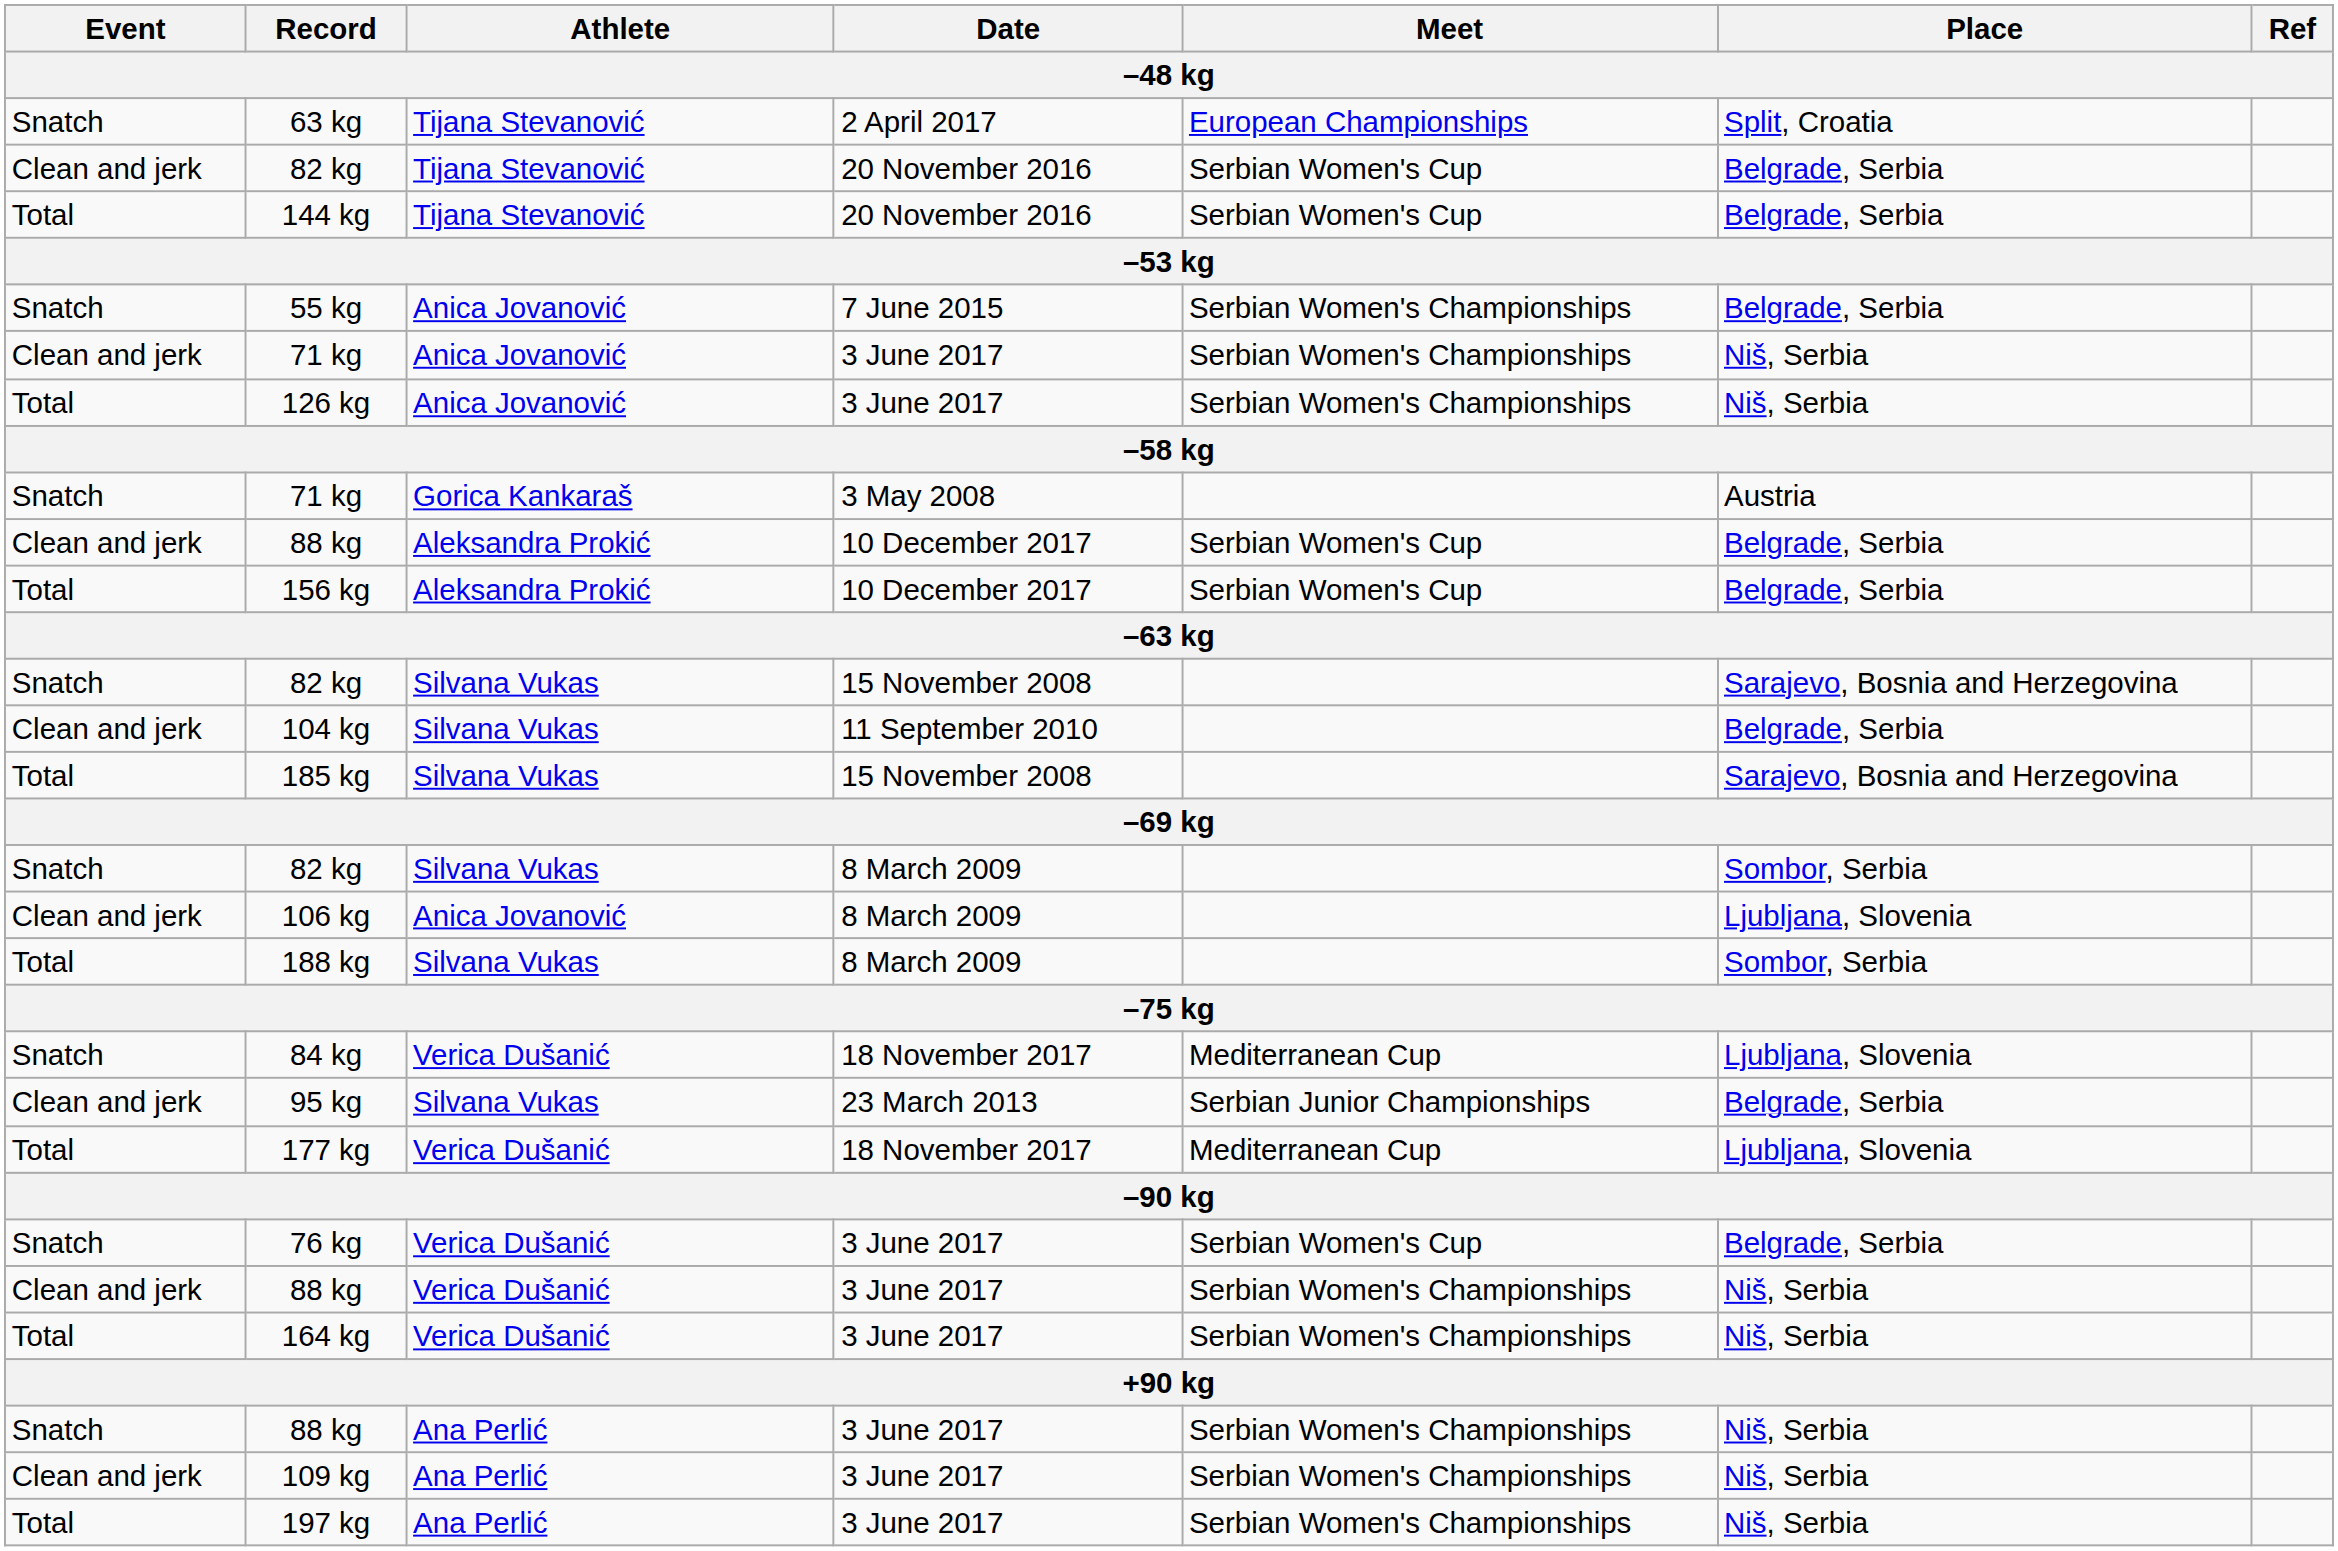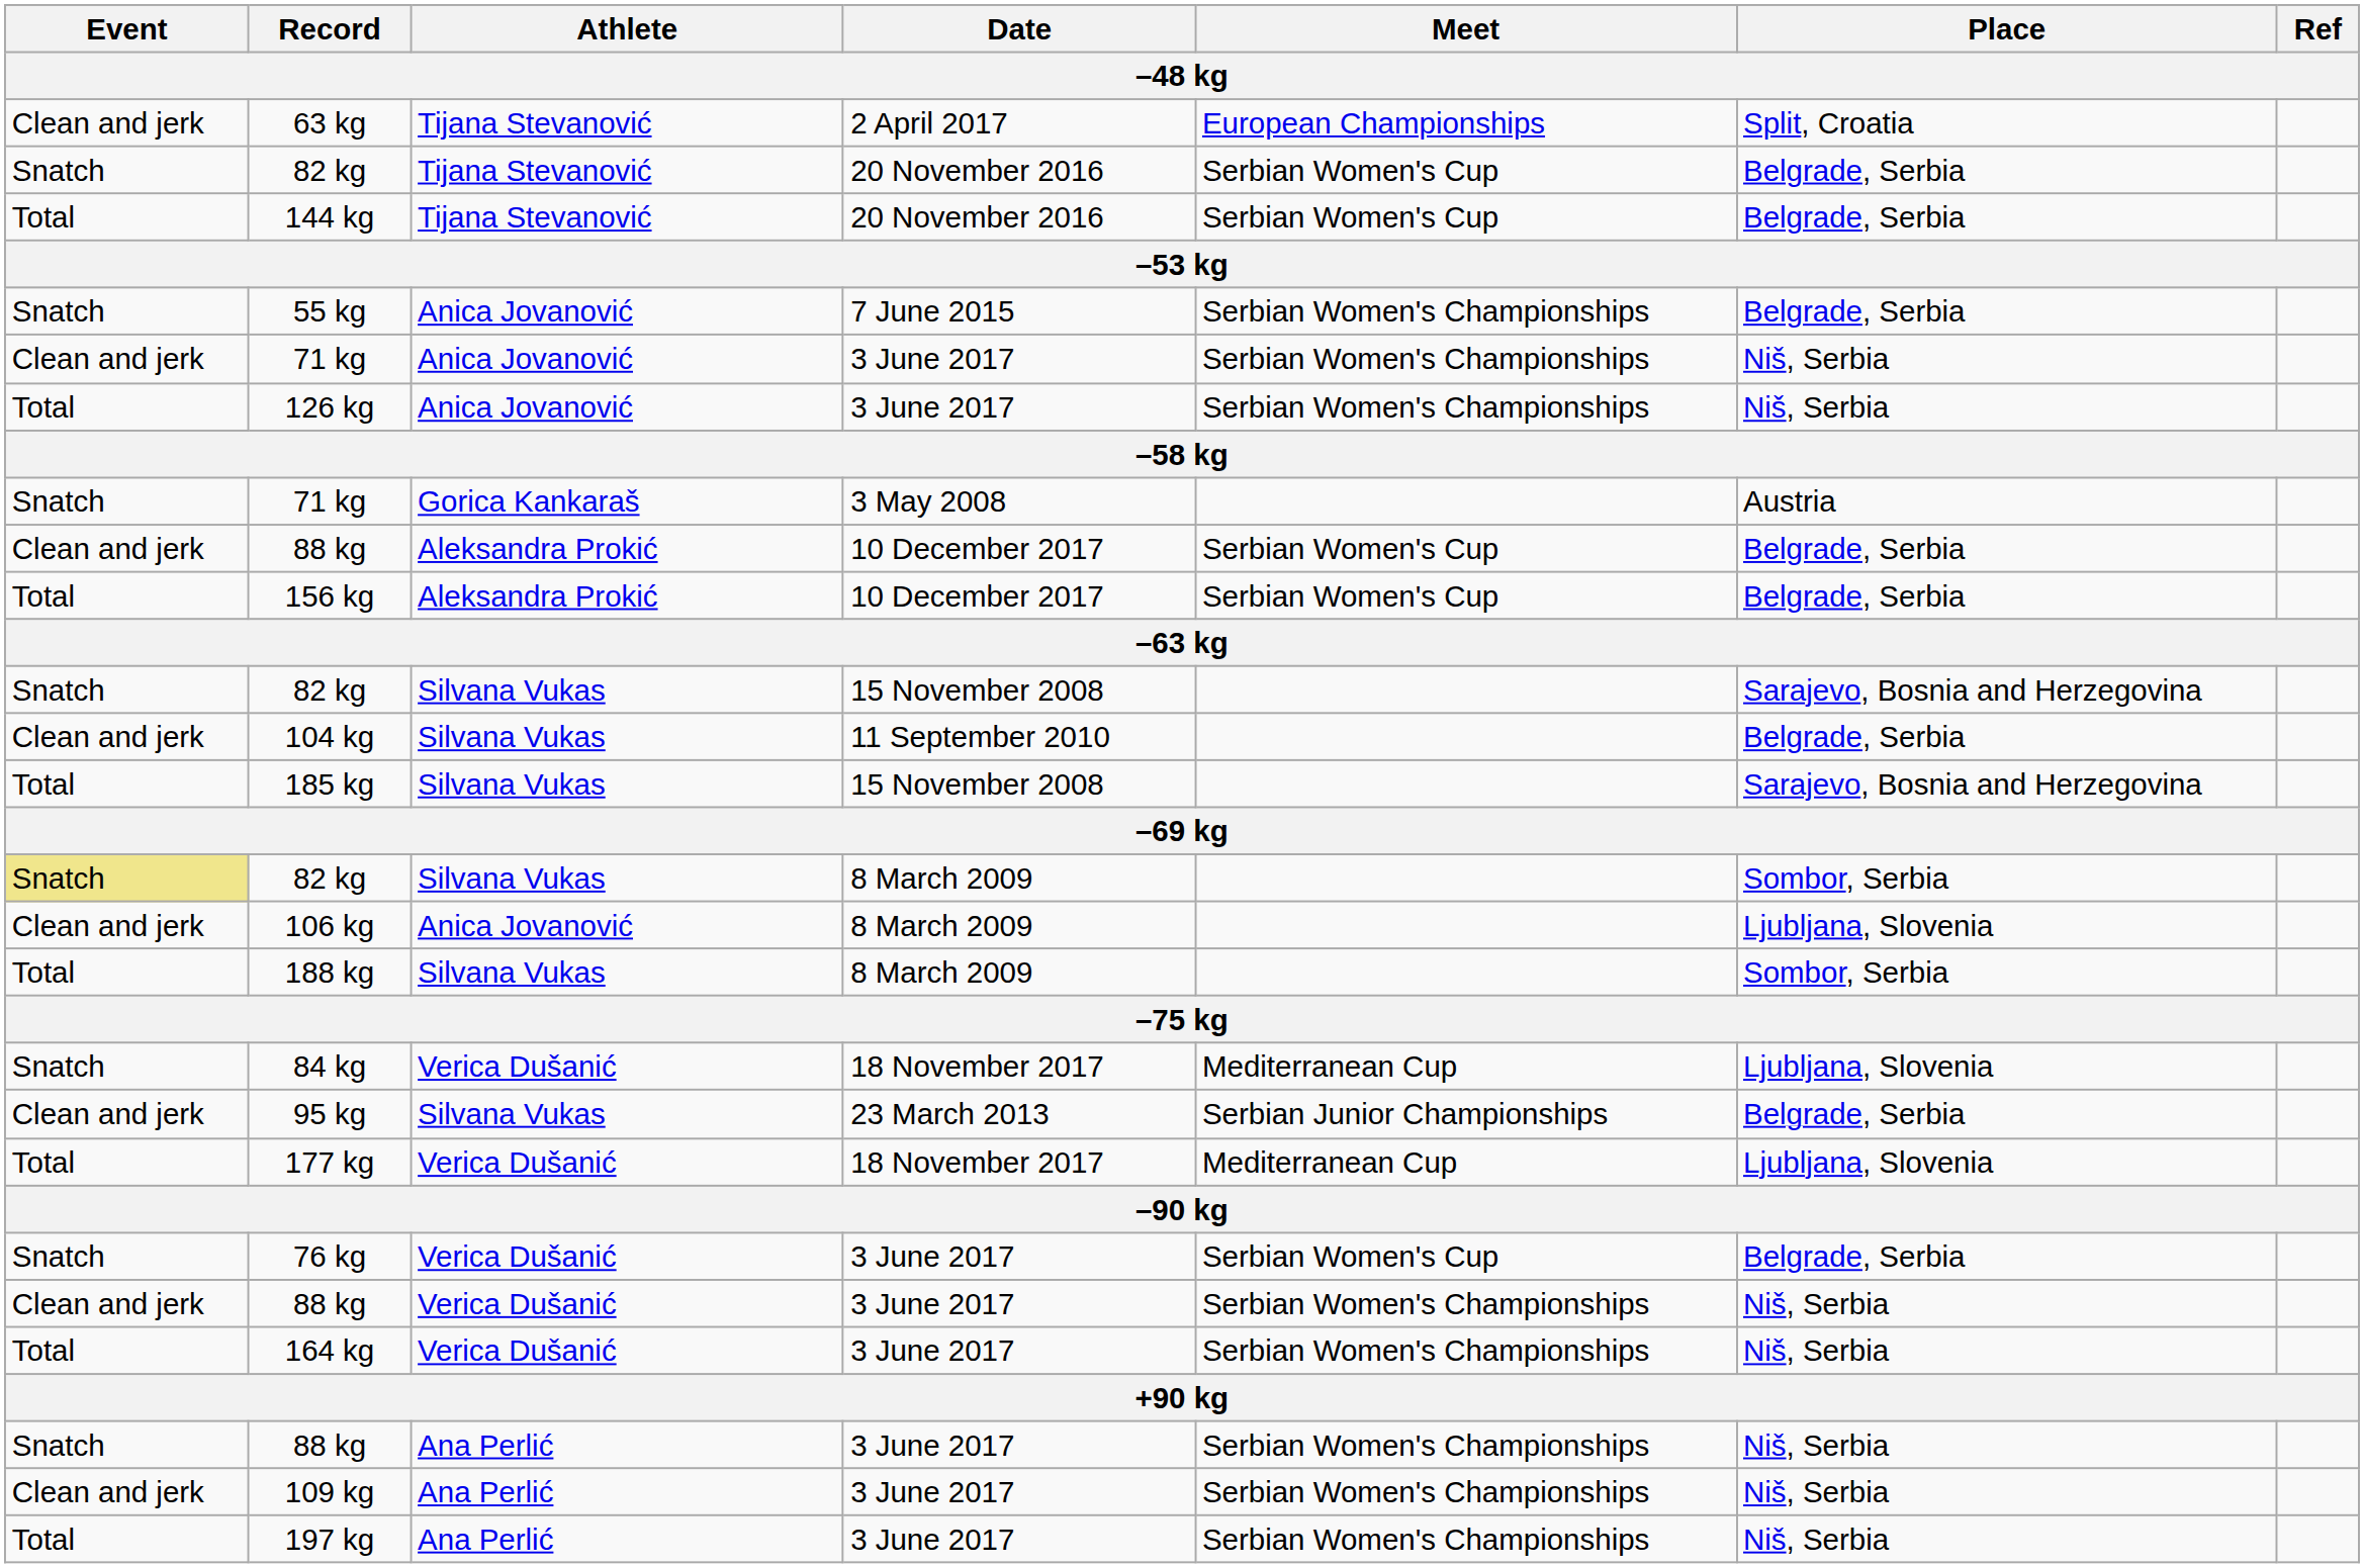 <table class="wikitable" style="font-size:95%; width: 95%;">
 <tr>
 <th width=9%>Event</th>
 <th width=6%>Record</th>
 <th width=16%>Athlete</th>
 <th width=13%>Date</th>
 <th width=20%>Meet</th>
 <th width=20%>Place</th>
 <th width=3%>Ref</th>
 </tr>
 <tr bgcolor="#DDDDDD">
 <th colspan="7">–48 kg</th>
 </tr>
 <tr>
-<td>Snatch</td>
+<td>Clean and jerk</td>
 <td align="center">63 kg</td>
 <td><a href='#'>Tijana Stevanović</a></td>
 <td>2 April 2017</td>
 <td><a href='#'>European Championships</a></td>
 <td><a href='#'>Split</a>, Croatia</td>
 <td></td>
 </tr>
 <tr>
-<td>Clean and jerk</td>
+<td>Snatch</td>
 <td align="center">82 kg</td>
 <td><a href='#'>Tijana Stevanović</a></td>
 <td>20 November 2016</td>
 <td>Serbian Women's Cup</td>
 <td><a href='#'>Belgrade</a>, Serbia</td>
 <td></td>
 </tr>
 <tr>
 <td>Total</td>
 <td align="center">144 kg</td>
 <td><a href='#'>Tijana Stevanović</a></td>
 <td>20 November 2016</td>
 <td>Serbian Women's Cup</td>
 <td><a href='#'>Belgrade</a>, Serbia</td>
 <td></td>
 </tr>
 <tr bgcolor="#DDDDDD">
 <th colspan="7">–53 kg</th>
 </tr>
 <tr>
 <td>Snatch</td>
 <td align="center">55 kg</td>
 <td><a href='#'>Anica Jovanović</a></td>
 <td>7 June 2015</td>
 <td>Serbian Women's Championships</td>
 <td><a href='#'>Belgrade</a>, Serbia</td>
 <td></td>
 </tr>
 <tr>
 <td>Clean and jerk</td>
 <td align="center">71 kg</td>
 <td><a href='#'>Anica Jovanović</a></td>
 <td>3 June 2017</td>
 <td>Serbian Women's Championships</td>
 <td><a href='#'>Niš</a>, Serbia</td>
 <td></td>
 </tr>
 <tr>
 <td>Total</td>
 <td align="center">126 kg</td>
 <td><a href='#'>Anica Jovanović</a></td>
 <td>3 June 2017</td>
 <td>Serbian Women's Championships</td>
 <td><a href='#'>Niš</a>, Serbia</td>
 <td></td>
 </tr>
 <tr bgcolor="#DDDDDD">
 <th colspan="7">–58 kg</th>
 </tr>
 <tr>
 <td>Snatch</td>
 <td align="center">71 kg</td>
 <td><a href='#'>Gorica Kankaraš</a></td>
 <td>3 May 2008</td>
 <td></td>
 <td>Austria</td>
 <td></td>
 </tr>
 <tr>
 <td>Clean and jerk</td>
 <td align="center">88 kg</td>
 <td><a href='#'>Aleksandra Prokić</a></td>
 <td>10 December 2017</td>
 <td>Serbian Women's Cup</td>
 <td><a href='#'>Belgrade</a>, Serbia</td>
 <td></td>
 </tr>
 <tr>
 <td>Total</td>
 <td align="center">156 kg</td>
 <td><a href='#'>Aleksandra Prokić</a></td>
 <td>10 December 2017</td>
 <td>Serbian Women's Cup</td>
 <td><a href='#'>Belgrade</a>, Serbia</td>
 <td></td>
 </tr>
 <tr bgcolor="#DDDDDD">
 <th colspan="7">–63 kg</th>
 </tr>
 <tr>
 <td>Snatch</td>
 <td align="center">82 kg</td>
 <td><a href='#'>Silvana Vukas</a></td>
 <td>15 November 2008</td>
 <td></td>
 <td><a href='#'>Sarajevo</a>, Bosnia and Herzegovina</td>
 <td></td>
 </tr>
 <tr>
 <td>Clean and jerk</td>
 <td align="center">104 kg</td>
 <td><a href='#'>Silvana Vukas</a></td>
 <td>11 September 2010</td>
 <td></td>
 <td><a href='#'>Belgrade</a>, Serbia</td>
 <td></td>
 </tr>
 <tr>
 <td>Total</td>
 <td align="center">185 kg</td>
 <td><a href='#'>Silvana Vukas</a></td>
 <td>15 November 2008</td>
 <td></td>
 <td><a href='#'>Sarajevo</a>, Bosnia and Herzegovina</td>
 <td></td>
 </tr>
 <tr bgcolor="#DDDDDD">
 <th colspan="7">–69 kg</th>
 </tr>
 <tr>
-<td>Snatch</td>
+<td style="background: khaki;">Snatch</td>
 <td align="center">82 kg</td>
 <td><a href='#'>Silvana Vukas</a></td>
 <td>8 March 2009</td>
 <td></td>
 <td><a href='#'>Sombor</a>, Serbia</td>
 <td></td>
 </tr>
 <tr>
 <td>Clean and jerk</td>
 <td align="center">106 kg</td>
 <td><a href='#'>Anica Jovanović</a></td>
 <td>8 March 2009</td>
 <td></td>
 <td><a href='#'>Ljubljana</a>, Slovenia</td>
 <td></td>
 </tr>
 <tr>
 <td>Total</td>
 <td align="center">188 kg</td>
 <td><a href='#'>Silvana Vukas</a></td>
 <td>8 March 2009</td>
 <td></td>
 <td><a href='#'>Sombor</a>, Serbia</td>
 <td></td>
 </tr>
 <tr bgcolor="#DDDDDD">
 <th colspan="7">–75 kg</th>
 </tr>
 <tr>
 <td>Snatch</td>
 <td align="center">84 kg</td>
 <td><a href='#'>Verica Dušanić</a></td>
 <td>18 November 2017</td>
 <td>Mediterranean Cup</td>
 <td><a href='#'>Ljubljana</a>, Slovenia</td>
 <td></td>
 </tr>
 <tr>
 <td>Clean and jerk</td>
 <td align="center">95 kg</td>
 <td><a href='#'>Silvana Vukas</a></td>
 <td>23 March 2013</td>
 <td>Serbian Junior Championships</td>
 <td><a href='#'>Belgrade</a>, Serbia</td>
 <td></td>
 </tr>
 <tr>
 <td>Total</td>
 <td align="center">177 kg</td>
 <td><a href='#'>Verica Dušanić</a></td>
 <td>18 November 2017</td>
 <td>Mediterranean Cup</td>
 <td><a href='#'>Ljubljana</a>, Slovenia</td>
 <td></td>
 </tr>
 <tr bgcolor="#DDDDDD">
 <th colspan="7">–90 kg</th>
 </tr>
 <tr>
 <td>Snatch</td>
 <td align="center">76 kg</td>
 <td><a href='#'>Verica Dušanić</a></td>
 <td>3 June 2017</td>
 <td>Serbian Women's Cup</td>
 <td><a href='#'>Belgrade</a>, Serbia</td>
 <td></td>
 </tr>
 <tr>
 <td>Clean and jerk</td>
 <td align="center">88 kg</td>
 <td><a href='#'>Verica Dušanić</a></td>
 <td>3 June 2017</td>
 <td>Serbian Women's Championships</td>
 <td><a href='#'>Niš</a>, Serbia</td>
 <td></td>
 </tr>
 <tr>
 <td>Total</td>
 <td align="center">164 kg</td>
 <td><a href='#'>Verica Dušanić</a></td>
 <td>3 June 2017</td>
 <td>Serbian Women's Championships</td>
 <td><a href='#'>Niš</a>, Serbia</td>
 <td></td>
 </tr>
 <tr bgcolor="#DDDDDD">
 <th colspan="7">+90 kg</th>
 </tr>
 <tr>
 <td>Snatch</td>
 <td align="center">88 kg</td>
 <td><a href='#'>Ana Perlić</a></td>
 <td>3 June 2017</td>
 <td>Serbian Women's Championships</td>
 <td><a href='#'>Niš</a>, Serbia</td>
 <td></td>
 </tr>
 <tr>
 <td>Clean and jerk</td>
 <td align="center">109 kg</td>
 <td><a href='#'>Ana Perlić</a></td>
 <td>3 June 2017</td>
 <td>Serbian Women's Championships</td>
 <td><a href='#'>Niš</a>, Serbia</td>
 <td></td>
 </tr>
 <tr>
 <td>Total</td>
 <td align="center">197 kg</td>
 <td><a href='#'>Ana Perlić</a></td>
 <td>3 June 2017</td>
 <td>Serbian Women's Championships</td>
 <td><a href='#'>Niš</a>, Serbia</td>
 <td></td>
 </tr>
 </table>
